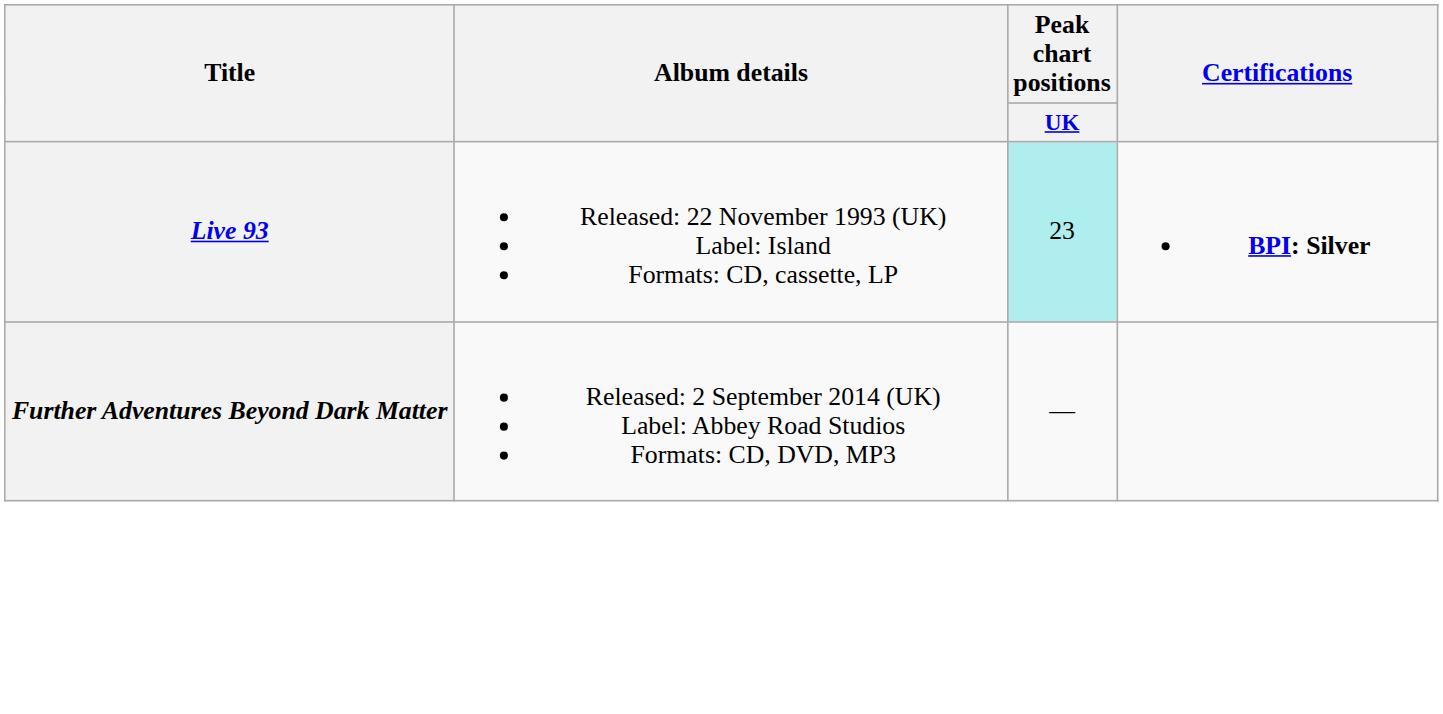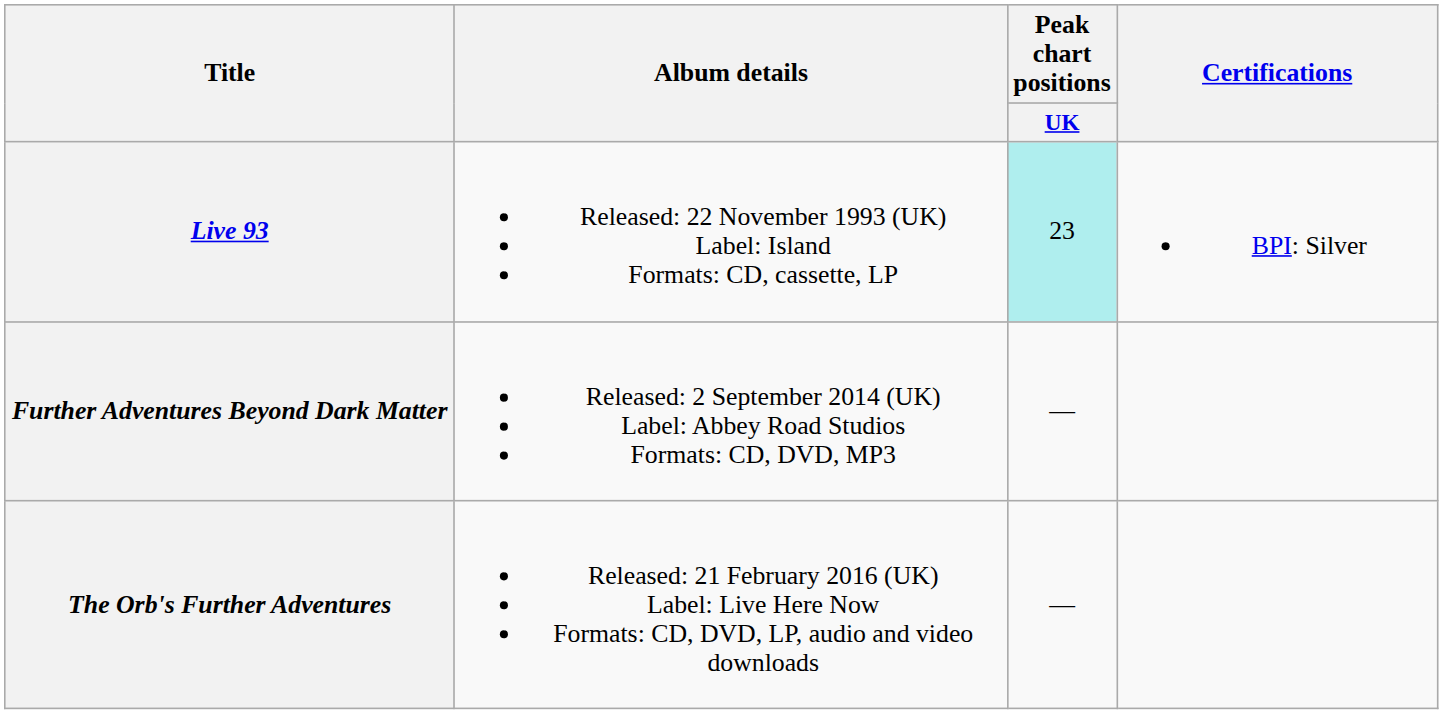 <table class="wikitable plainrowheaders" style="text-align:center;" border="1">
 <tr>
 <th scope="col" rowspan="2" style="width:17em;">Title</th>
 <th scope="col" rowspan="2" style="width:21em;">Album details</th>
 <th scope="col">Peak chart positions</th>
 <th scope="col" rowspan="2" style="width:12em;"><a href='#'>Certifications</a></th>
 </tr>
 <tr>
 <th scope="col" style="width:3em;font-size:90%;"><a href='#'>UK</a><br></th>
 </tr>
 <tr>
 <th scope="row"><em><a href='#'>Live 93</a></em></th>
 <td><br><ul><li>Released: 22 November 1993 <span>(UK)</span></li><li>Label: Island</li><li>Formats: CD, cassette, LP</li></ul></td>
 <td style="background: paleturquoise;">23</td>
-<td><strong><br><ul><li><a href='#'>BPI</a>: Silver</li></ul></strong></td>
+<td><br><ul><li><a href='#'>BPI</a>: Silver</li></ul></td>
 </tr>
 <tr>
 <th scope="row"><em>Further Adventures Beyond Dark Matter</em></th>
 <td><br><ul><li>Released: 2 September 2014 <span>(UK)</span></li><li>Label: Abbey Road Studios</li><li>Formats: CD, DVD, MP3</li></ul></td>
 <td>—</td>
 <td></td>
 </tr>
+<tr>
+<th scope="row"><em>The Orb's Further Adventures</em></th>
+<td><br><ul><li>Released: 21 February 2016 <span>(UK)</span></li><li>Label: Live Here Now</li><li>Formats: CD, DVD, LP, audio and video downloads</li></ul></td>
+<td>—</td>
+<td></td>
+</tr>
 </table>
